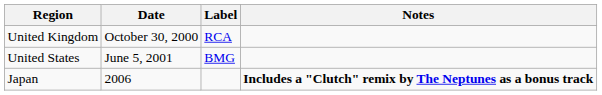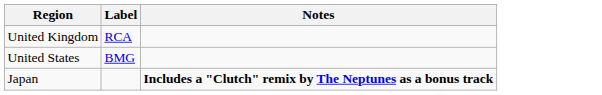 <table class="wikitable">
 <tr>
 <th>Region</th>
-<th>Date</th>
 <th>Label</th>
 <th>Notes</th>
 </tr>
 <tr>
 <td>United Kingdom</td>
-<td>October 30, 2000</td>
 <td><a href='#'>RCA</a></td>
 <td></td>
 </tr>
 <tr>
 <td>United States</td>
-<td>June 5, 2001</td>
 <td><a href='#'>BMG</a></td>
 <td></td>
 </tr>
 <tr>
 <td>Japan</td>
-<td>2006</td>
 <td></td>
 <td><strong>Includes a "Clutch" remix by <a href='#'>The Neptunes</a> as a bonus track</strong></td>
 </tr>
 </table>
